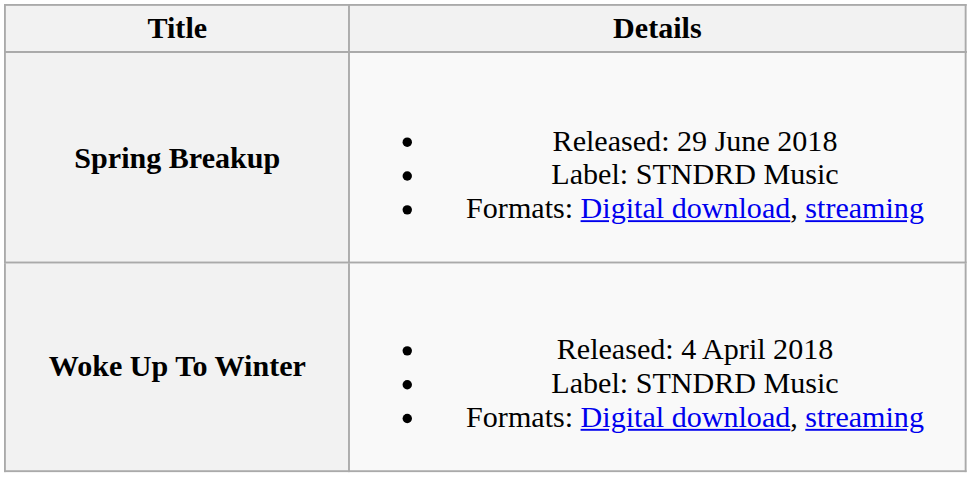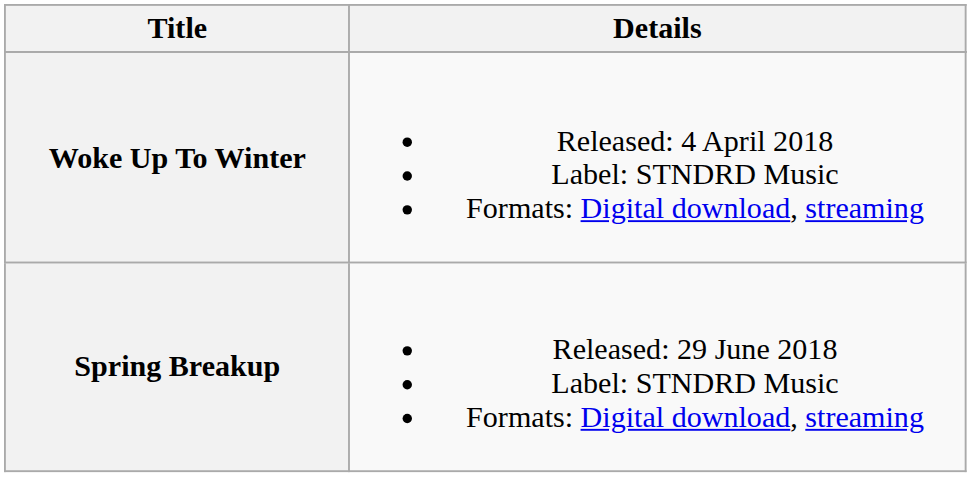 <table class="wikitable plainrowheaders" style="text-align:center;">
 <tr>
 <th scope="col" style="width:11em;">Title</th>
 <th scope="col" style="width:20em;">Details</th>
 </tr>
 <tr>
 </tr>
 <tr>
+<th scope="row">Woke Up To Winter</th>
+<td><br><ul><li>Released: 4 April 2018</li><li>Label: STNDRD Music</li><li>Formats: <a href='#'>Digital download</a>, <a href='#'>streaming</a></li></ul></td>
+</tr>
+<tr>
 <th scope="row">Spring Breakup</th>
 <td><br><ul><li>Released: 29 June 2018</li><li>Label: STNDRD Music</li><li>Formats: <a href='#'>Digital download</a>, <a href='#'>streaming</a></li></ul></td>
 </tr>
-<tr>
-<th scope="row">Woke Up To Winter</th>
-<td><br><ul><li>Released: 4 April 2018</li><li>Label: STNDRD Music</li><li>Formats: <a href='#'>Digital download</a>, <a href='#'>streaming</a></li></ul></td>
-</tr>
 </table>
